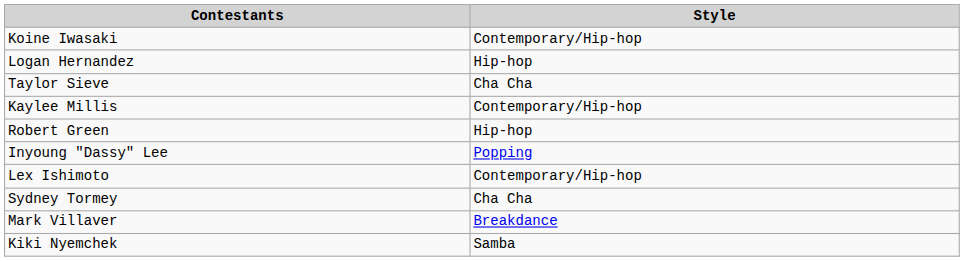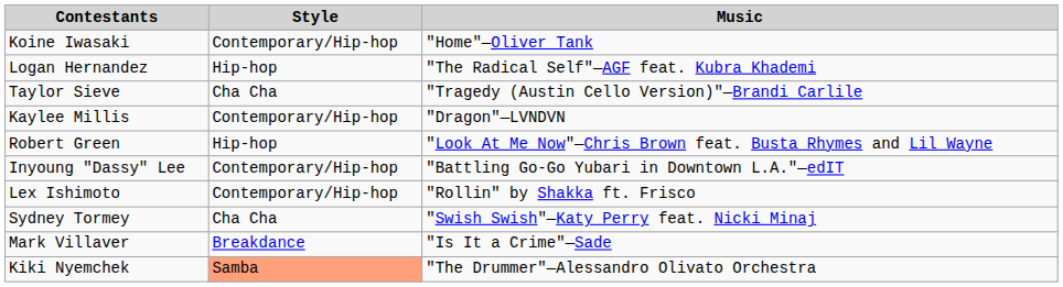 <table class="wikitable" style="width:70%;">
 <tr style="background:lightgrey; text-align:center;">
 <td><strong>Contestants</strong></td>
 <td><strong>Style</strong></td>
+<td><strong>Music</strong></td>
 </tr>
 <tr>
 <td>Koine Iwasaki</td>
 <td>Contemporary/Hip-hop</td>
+<td>"Home"—<a href='#'>Oliver Tank</a></td>
 </tr>
 <tr>
 <td>Logan Hernandez</td>
 <td>Hip-hop</td>
+<td>"The Radical Self"—<a href='#'>AGF</a> feat. <a href='#'>Kubra Khademi</a></td>
 </tr>
 <tr>
 <td>Taylor Sieve</td>
 <td>Cha Cha</td>
+<td>"Tragedy (Austin Cello Version)"—<a href='#'>Brandi Carlile</a></td>
 </tr>
 <tr>
 <td>Kaylee Millis</td>
 <td>Contemporary/Hip-hop</td>
+<td>"Dragon"—LVNDVN</td>
 </tr>
 <tr>
 <td>Robert Green</td>
 <td>Hip-hop</td>
+<td>"<a href='#'>Look At Me Now</a>"—<a href='#'>Chris Brown</a> feat. <a href='#'>Busta Rhymes</a> and <a href='#'>Lil Wayne</a></td>
 </tr>
 <tr>
 <td>Inyoung "Dassy" Lee</td>
-<td><a href='#'>Popping</a></td>
+<td>Contemporary/Hip-hop</td>
+<td>"Battling Go-Go Yubari in Downtown L.A."—<a href='#'>edIT</a></td>
 </tr>
 <tr>
 <td>Lex Ishimoto</td>
 <td>Contemporary/Hip-hop</td>
+<td>"Rollin" by <a href='#'>Shakka</a> ft. Frisco</td>
 </tr>
 <tr>
 <td>Sydney Tormey</td>
 <td>Cha Cha</td>
+<td>"<a href='#'>Swish Swish</a>"—<a href='#'>Katy Perry</a> feat. <a href='#'>Nicki Minaj</a></td>
 </tr>
 <tr>
 <td>Mark Villaver</td>
 <td><a href='#'>Breakdance</a></td>
+<td>"Is It a Crime"—<a href='#'>Sade</a></td>
 </tr>
 <tr>
 <td>Kiki Nyemchek</td>
-<td>Samba</td>
+<td style="background: lightsalmon;">Samba</td>
+<td>"The Drummer"—Alessandro Olivato Orchestra</td>
 </tr>
 </table>
